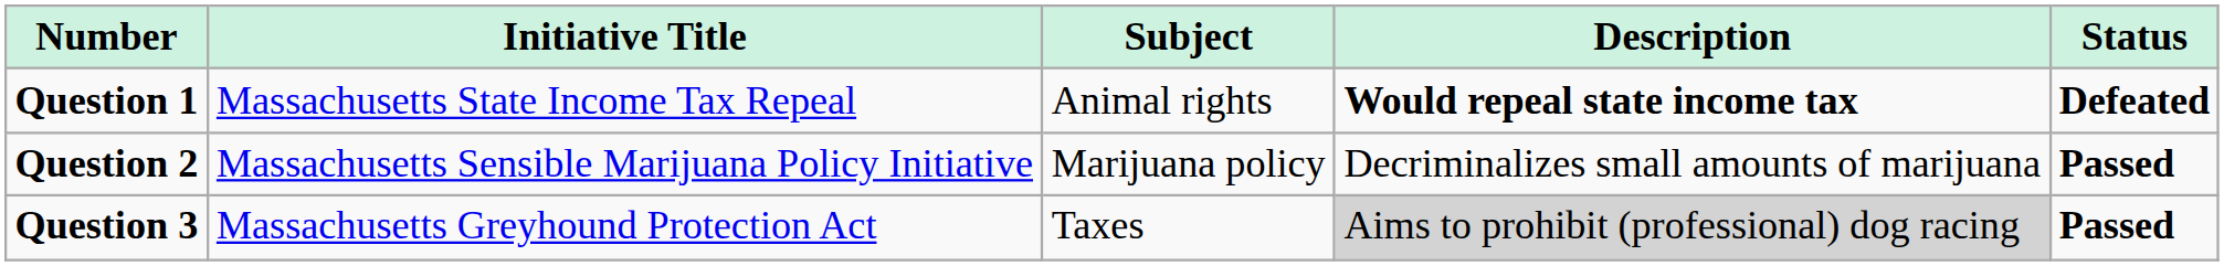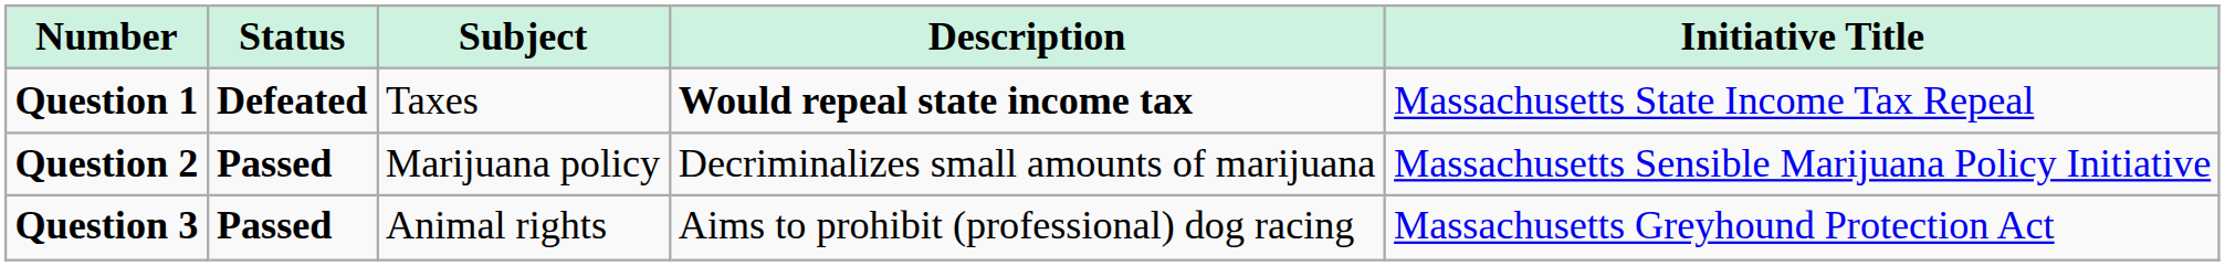 <table class="wikitable">
 <tr>
 <th style="background-color:#cef2e0">Number</th>
-<th style="background-color:#cef2e0">Initiative Title</th>
+<th style="background-color:#cef2e0">Status</th>
 <th style="background-color:#cef2e0">Subject</th>
 <th style="background-color:#cef2e0">Description</th>
-<th style="background-color:#cef2e0">Status</th>
+<th style="background-color:#cef2e0">Initiative Title</th>
 </tr>
 <tr valign="top">
 <td><strong>Question 1</strong></td>
+<td><strong>Defeated</strong></td>
+<td Tax limitation initiatives>Taxes</td>
+<td><strong>Would repeal state income tax</strong></td>
 <td><a href='#'>Massachusetts State Income Tax Repeal</a></td>
-<td Animal rights initiatives>Animal rights</td>
-<td><strong>Would repeal state income tax</strong></td>
-<td><strong>Defeated</strong></td>
 </tr>
 <tr valign="top">
 <td><strong>Question 2</strong></td>
-<td><a href='#'>Massachusetts Sensible Marijuana Policy Initiative</a></td>
+<td><strong>Passed</strong></td>
 <td Marijuana initiatives>Marijuana policy</td>
 <td>Decriminalizes small amounts of marijuana</td>
-<td><strong>Passed</strong></td>
+<td><a href='#'>Massachusetts Sensible Marijuana Policy Initiative</a></td>
 </tr>
 <tr valign="top">
 <td><strong>Question 3</strong></td>
+<td><strong>Passed</strong></td>
+<td Animal rights initiatives>Animal rights</td>
+<td>Aims to prohibit (professional) dog racing</td>
 <td><a href='#'>Massachusetts Greyhound Protection Act</a></td>
-<td Tax limitation initiatives>Taxes</td>
-<td style="background: lightgrey;">Aims to prohibit (professional) dog racing</td>
-<td><strong>Passed</strong></td>
 </tr>
 </table>
